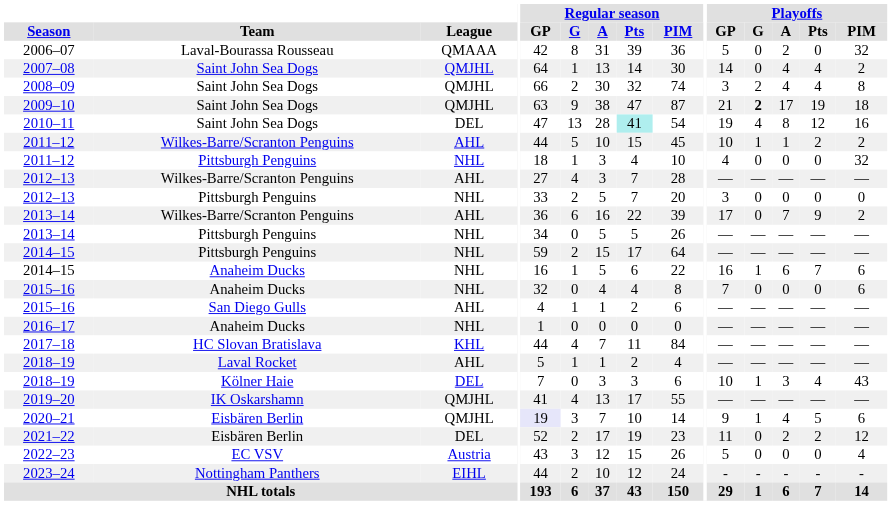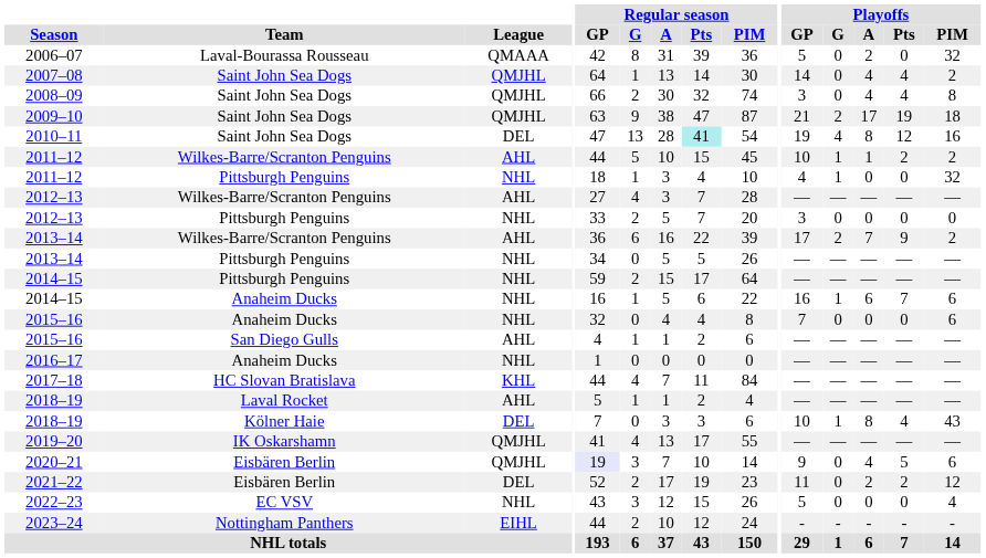 <table border="0" cellpadding="1" cellspacing="0" style="text-align:center; width:60em">
 <tr bgcolor="#e0e0e0">
 <th colspan="3" bgcolor="#ffffff"></th>
 <th rowspan="99" bgcolor="#ffffff"></th>
 <th colspan="5"><a href='#'>Regular season</a></th>
 <th rowspan="99" bgcolor="#ffffff"></th>
 <th colspan="5"><a href='#'>Playoffs</a></th>
 </tr>
 <tr bgcolor="#e0e0e0">
 <th><a href='#'>Season</a></th>
 <th>Team</th>
 <th>League</th>
 <th>GP</th>
 <th><a href='#'>G</a></th>
 <th><a href='#'>A</a></th>
 <th><a href='#'>Pts</a></th>
 <th><a href='#'>PIM</a></th>
 <th>GP</th>
 <th>G</th>
 <th>A</th>
 <th>Pts</th>
 <th>PIM</th>
 </tr>
 <tr>
 <td>2006–07</td>
 <td>Laval-Bourassa Rousseau</td>
 <td>QMAAA</td>
 <td>42</td>
 <td>8</td>
 <td>31</td>
 <td>39</td>
 <td>36</td>
 <td>5</td>
 <td>0</td>
 <td>2</td>
 <td>0</td>
 <td>32</td>
 </tr>
 <tr bgcolor="#f0f0f0">
 <td><a href='#'>2007–08</a></td>
 <td><a href='#'>Saint John Sea Dogs</a></td>
 <td><a href='#'>QMJHL</a></td>
 <td>64</td>
 <td>1</td>
 <td>13</td>
 <td>14</td>
 <td>30</td>
 <td>14</td>
 <td>0</td>
 <td>4</td>
 <td>4</td>
 <td>2</td>
 </tr>
 <tr>
 <td><a href='#'>2008–09</a></td>
 <td>Saint John Sea Dogs</td>
 <td>QMJHL</td>
 <td>66</td>
 <td>2</td>
 <td>30</td>
 <td>32</td>
 <td>74</td>
 <td>3</td>
-<td>2</td>
+<td>0</td>
 <td>4</td>
 <td>4</td>
 <td>8</td>
 </tr>
 <tr bgcolor="#f0f0f0">
 <td><a href='#'>2009–10</a></td>
 <td>Saint John Sea Dogs</td>
 <td>QMJHL</td>
 <td>63</td>
 <td>9</td>
 <td>38</td>
 <td>47</td>
 <td>87</td>
 <td>21</td>
-<td><strong>2</strong></td>
+<td>2</td>
 <td>17</td>
 <td>19</td>
 <td>18</td>
 </tr>
 <tr>
 <td><a href='#'>2010–11</a></td>
 <td>Saint John Sea Dogs</td>
 <td>DEL</td>
 <td>47</td>
 <td>13</td>
 <td>28</td>
 <td style="background: paleturquoise;">41</td>
 <td>54</td>
 <td>19</td>
 <td>4</td>
 <td>8</td>
 <td>12</td>
 <td>16</td>
 </tr>
 <tr bgcolor="#f0f0f0">
 <td><a href='#'>2011–12</a></td>
 <td><a href='#'>Wilkes-Barre/Scranton Penguins</a></td>
 <td><a href='#'>AHL</a></td>
 <td>44</td>
 <td>5</td>
 <td>10</td>
 <td>15</td>
 <td>45</td>
 <td>10</td>
 <td>1</td>
 <td>1</td>
 <td>2</td>
 <td>2</td>
 </tr>
 <tr>
 <td><a href='#'>2011–12</a></td>
 <td><a href='#'>Pittsburgh Penguins</a></td>
 <td><a href='#'>NHL</a></td>
 <td>18</td>
 <td>1</td>
 <td>3</td>
 <td>4</td>
 <td>10</td>
 <td>4</td>
-<td>0</td>
+<td>1</td>
 <td>0</td>
 <td>0</td>
 <td>32</td>
 </tr>
 <tr bgcolor="#f0f0f0">
 <td><a href='#'>2012–13</a></td>
 <td>Wilkes-Barre/Scranton Penguins</td>
 <td>AHL</td>
 <td>27</td>
 <td>4</td>
 <td>3</td>
 <td>7</td>
 <td>28</td>
 <td>—</td>
 <td>—</td>
 <td>—</td>
 <td>—</td>
 <td>—</td>
 </tr>
 <tr>
 <td><a href='#'>2012–13</a></td>
 <td>Pittsburgh Penguins</td>
 <td>NHL</td>
 <td>33</td>
 <td>2</td>
 <td>5</td>
 <td>7</td>
 <td>20</td>
 <td>3</td>
 <td>0</td>
 <td>0</td>
 <td>0</td>
 <td>0</td>
 </tr>
 <tr bgcolor="#f0f0f0">
 <td><a href='#'>2013–14</a></td>
 <td>Wilkes-Barre/Scranton Penguins</td>
 <td>AHL</td>
 <td>36</td>
 <td>6</td>
 <td>16</td>
 <td>22</td>
 <td>39</td>
 <td>17</td>
-<td>0</td>
+<td>2</td>
 <td>7</td>
 <td>9</td>
 <td>2</td>
 </tr>
 <tr>
 <td><a href='#'>2013–14</a></td>
 <td>Pittsburgh Penguins</td>
 <td>NHL</td>
 <td>34</td>
 <td>0</td>
 <td>5</td>
 <td>5</td>
 <td>26</td>
 <td>—</td>
 <td>—</td>
 <td>—</td>
 <td>—</td>
 <td>—</td>
 </tr>
 <tr bgcolor="#f0f0f0">
 <td><a href='#'>2014–15</a></td>
 <td>Pittsburgh Penguins</td>
 <td>NHL</td>
 <td>59</td>
 <td>2</td>
 <td>15</td>
 <td>17</td>
 <td>64</td>
 <td>—</td>
 <td>—</td>
 <td>—</td>
 <td>—</td>
 <td>—</td>
 </tr>
 <tr>
 <td>2014–15</td>
 <td><a href='#'>Anaheim Ducks</a></td>
 <td>NHL</td>
 <td>16</td>
 <td>1</td>
 <td>5</td>
 <td>6</td>
 <td>22</td>
 <td>16</td>
 <td>1</td>
 <td>6</td>
 <td>7</td>
 <td>6</td>
 </tr>
 <tr bgcolor="#f0f0f0">
 <td><a href='#'>2015–16</a></td>
 <td>Anaheim Ducks</td>
 <td>NHL</td>
 <td>32</td>
 <td>0</td>
 <td>4</td>
 <td>4</td>
 <td>8</td>
 <td>7</td>
 <td>0</td>
 <td>0</td>
 <td>0</td>
 <td>6</td>
 </tr>
 <tr>
 <td><a href='#'>2015–16</a></td>
 <td><a href='#'>San Diego Gulls</a></td>
 <td>AHL</td>
 <td>4</td>
 <td>1</td>
 <td>1</td>
 <td>2</td>
 <td>6</td>
 <td>—</td>
 <td>—</td>
 <td>—</td>
 <td>—</td>
 <td>—</td>
 </tr>
 <tr bgcolor="#f0f0f0">
 <td><a href='#'>2016–17</a></td>
 <td>Anaheim Ducks</td>
 <td>NHL</td>
 <td>1</td>
 <td>0</td>
 <td>0</td>
 <td>0</td>
 <td>0</td>
 <td>—</td>
 <td>—</td>
 <td>—</td>
 <td>—</td>
 <td>—</td>
 </tr>
 <tr>
 <td><a href='#'>2017–18</a></td>
 <td><a href='#'>HC Slovan Bratislava</a></td>
 <td><a href='#'>KHL</a></td>
 <td>44</td>
 <td>4</td>
 <td>7</td>
 <td>11</td>
 <td>84</td>
 <td>—</td>
 <td>—</td>
 <td>—</td>
 <td>—</td>
 <td>—</td>
 </tr>
 <tr bgcolor="#f0f0f0">
 <td><a href='#'>2018–19</a></td>
 <td><a href='#'>Laval Rocket</a></td>
 <td>AHL</td>
 <td>5</td>
 <td>1</td>
 <td>1</td>
 <td>2</td>
 <td>4</td>
 <td>—</td>
 <td>—</td>
 <td>—</td>
 <td>—</td>
 <td>—</td>
 </tr>
 <tr>
 <td><a href='#'>2018–19</a></td>
 <td><a href='#'>Kölner Haie</a></td>
 <td><a href='#'>DEL</a></td>
 <td>7</td>
 <td>0</td>
 <td>3</td>
 <td>3</td>
 <td>6</td>
 <td>10</td>
 <td>1</td>
-<td>3</td>
+<td>8</td>
 <td>4</td>
 <td>43</td>
 </tr>
 <tr bgcolor="#f0f0f0">
 <td><a href='#'>2019–20</a></td>
 <td><a href='#'>IK Oskarshamn</a></td>
 <td>QMJHL</td>
 <td>41</td>
 <td>4</td>
 <td>13</td>
 <td>17</td>
 <td>55</td>
 <td>—</td>
 <td>—</td>
 <td>—</td>
 <td>—</td>
 <td>—</td>
 </tr>
 <tr>
 <td><a href='#'>2020–21</a></td>
 <td><a href='#'>Eisbären Berlin</a></td>
 <td>QMJHL</td>
 <td style="background: lavender;">19</td>
 <td>3</td>
 <td>7</td>
 <td>10</td>
 <td>14</td>
 <td>9</td>
-<td>1</td>
+<td>0</td>
 <td>4</td>
 <td>5</td>
 <td>6</td>
 </tr>
 <tr bgcolor="#f0f0f0">
 <td><a href='#'>2021–22</a></td>
 <td>Eisbären Berlin</td>
 <td>DEL</td>
 <td>52</td>
 <td>2</td>
 <td>17</td>
 <td>19</td>
 <td>23</td>
 <td>11</td>
 <td>0</td>
 <td>2</td>
 <td>2</td>
 <td>12</td>
 </tr>
 <tr>
 <td><a href='#'>2022–23</a></td>
 <td><a href='#'>EC VSV</a></td>
-<td><a href='#'>Austria</a></td>
+<td>NHL</td>
 <td>43</td>
 <td>3</td>
 <td>12</td>
 <td>15</td>
 <td>26</td>
 <td>5</td>
 <td>0</td>
 <td>0</td>
 <td>0</td>
 <td>4</td>
 </tr>
 <tr bgcolor="#f0f0f0">
 <td><a href='#'>2023–24</a></td>
 <td><a href='#'>Nottingham Panthers</a></td>
 <td><a href='#'>EIHL</a></td>
 <td>44</td>
 <td>2</td>
 <td>10</td>
 <td>12</td>
 <td>24</td>
 <td>-</td>
 <td>-</td>
 <td>-</td>
 <td>-</td>
 <td>-</td>
 </tr>
 <tr bgcolor="#e0e0e0">
 <th colspan="3">NHL totals</th>
 <th>193</th>
 <th>6</th>
 <th>37</th>
 <th>43</th>
 <th>150</th>
 <th>29</th>
 <th>1</th>
 <th>6</th>
 <th>7</th>
 <th>14</th>
 </tr>
 </table>
